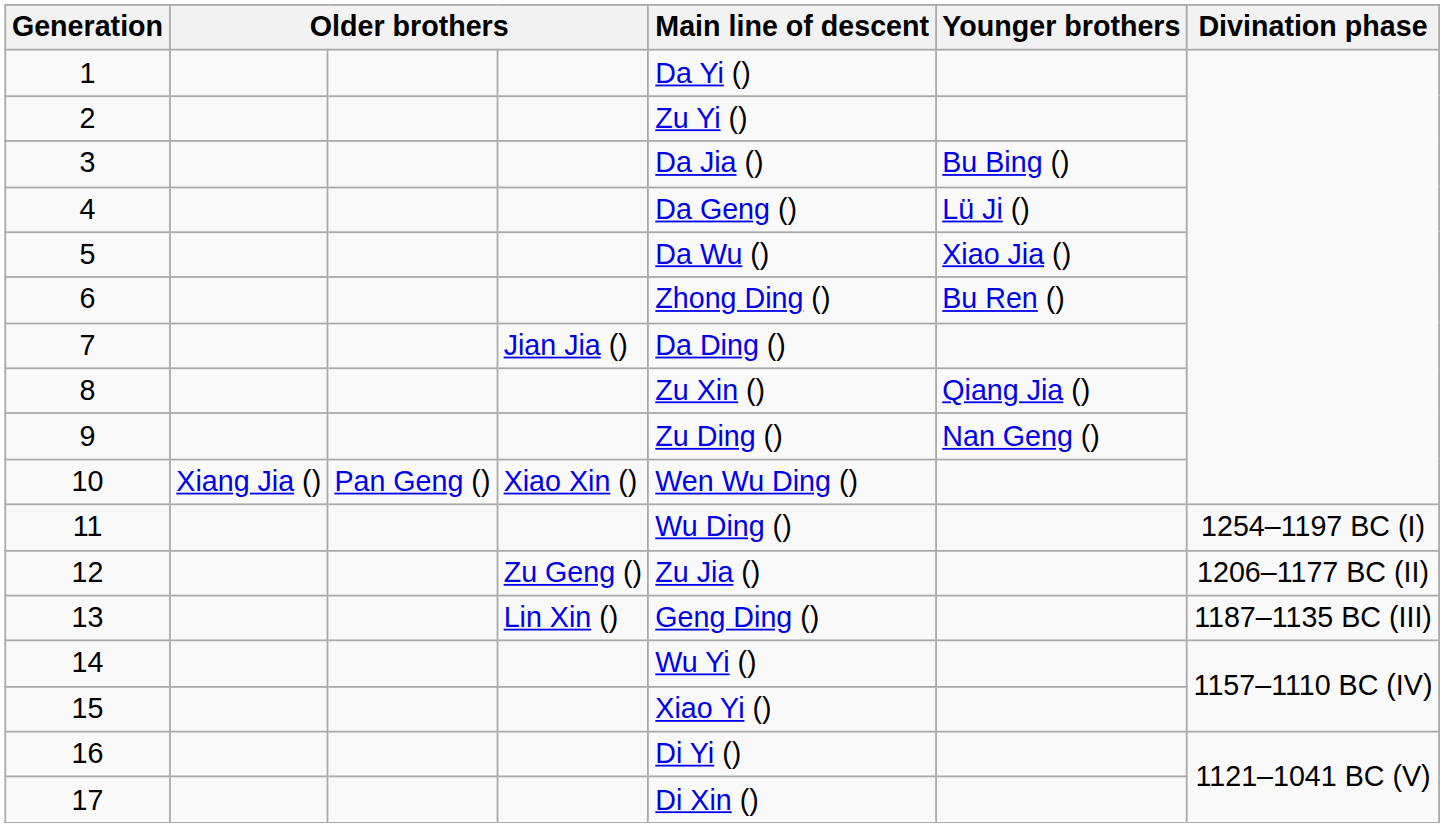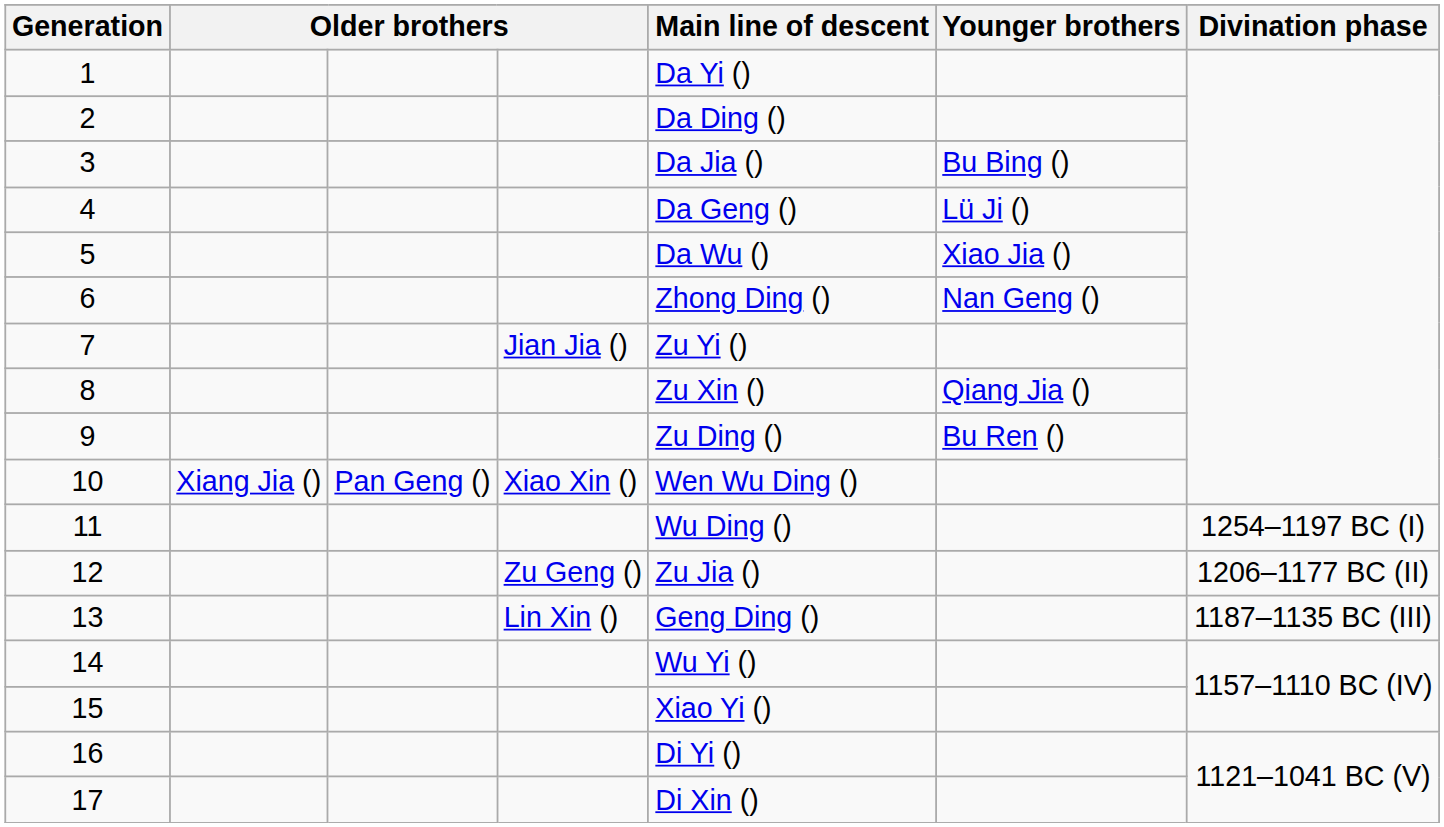 <table class="wikitable" style="margin: 1em auto 1em auto;">
 <tr>
 <th>Generation</th>
 <th colspan="3">Older brothers</th>
 <th>Main line of descent</th>
 <th>Younger brothers</th>
 <th>Divination phase</th>
 </tr>
 <tr>
 <td align="center">1</td>
 <td></td>
 <td></td>
 <td></td>
 <td><a href='#'>Da Yi</a> ()</td>
 <td></td>
 <td rowspan="10" align="center"></td>
 </tr>
 <tr>
 <td align="center">2</td>
 <td></td>
 <td></td>
 <td></td>
-<td><a href='#'>Zu Yi</a> ()</td>
+<td><a href='#'>Da Ding</a> ()</td>
 <td></td>
 </tr>
 <tr>
 <td align="center">3</td>
 <td></td>
 <td></td>
 <td></td>
 <td><a href='#'>Da Jia</a> ()</td>
 <td><a href='#'>Bu Bing</a> ()</td>
 </tr>
 <tr>
 <td align="center">4</td>
 <td></td>
 <td></td>
 <td align="center"></td>
 <td><a href='#'>Da Geng</a> ()</td>
 <td><a href='#'>Lü Ji</a> ()</td>
 </tr>
 <tr>
 <td align="center">5</td>
 <td></td>
 <td></td>
 <td></td>
 <td><a href='#'>Da Wu</a> ()</td>
 <td><a href='#'>Xiao Jia</a> ()</td>
 </tr>
 <tr>
 <td align="center">6</td>
 <td></td>
 <td></td>
 <td></td>
 <td><a href='#'>Zhong Ding</a> ()</td>
-<td><a href='#'>Bu Ren</a> ()</td>
+<td><a href='#'>Nan Geng</a> ()</td>
 </tr>
 <tr>
 <td align="center">7</td>
 <td></td>
 <td></td>
 <td><a href='#'>Jian Jia</a> ()</td>
-<td><a href='#'>Da Ding</a> ()</td>
+<td><a href='#'>Zu Yi</a> ()</td>
 <td></td>
 </tr>
 <tr>
 <td align="center">8</td>
 <td></td>
 <td></td>
 <td></td>
 <td><a href='#'>Zu Xin</a> ()</td>
 <td><a href='#'>Qiang Jia</a> ()</td>
 </tr>
 <tr>
 <td align="center">9</td>
 <td></td>
 <td></td>
 <td></td>
 <td><a href='#'>Zu Ding</a> ()</td>
-<td><a href='#'>Nan Geng</a> ()</td>
+<td><a href='#'>Bu Ren</a> ()</td>
 </tr>
 <tr>
 <td align="center">10</td>
 <td><a href='#'>Xiang Jia</a> ()</td>
 <td><a href='#'>Pan Geng</a> ()</td>
 <td><a href='#'>Xiao Xin</a> ()</td>
 <td><a href='#'>Wen Wu Ding</a> ()</td>
 <td></td>
 </tr>
 <tr>
 <td align="center">11</td>
 <td></td>
 <td></td>
 <td></td>
 <td><a href='#'>Wu Ding</a> ()</td>
 <td></td>
 <td align="center">1254–1197 BC (I)</td>
 </tr>
 <tr>
 <td align="center">12</td>
 <td></td>
 <td align="center"></td>
 <td><a href='#'>Zu Geng</a> ()</td>
 <td><a href='#'>Zu Jia</a> ()</td>
 <td></td>
 <td align="center">1206–1177 BC (II)</td>
 </tr>
 <tr>
 <td align="center">13</td>
 <td></td>
 <td></td>
 <td><a href='#'>Lin Xin</a> ()</td>
 <td><a href='#'>Geng Ding</a> ()</td>
 <td></td>
 <td align="center">1187–1135 BC (III)</td>
 </tr>
 <tr>
 <td align="center">14</td>
 <td></td>
 <td></td>
 <td></td>
 <td><a href='#'>Wu Yi</a> ()</td>
 <td></td>
 <td rowspan="2" align="center">1157–1110 BC (IV)</td>
 </tr>
 <tr>
 <td align="center">15</td>
 <td></td>
 <td></td>
 <td></td>
 <td><a href='#'>Xiao Yi</a> ()</td>
 <td></td>
 </tr>
 <tr>
 <td align="center">16</td>
 <td></td>
 <td></td>
 <td></td>
 <td><a href='#'>Di Yi</a> ()</td>
 <td></td>
 <td rowspan="2" align="center">1121–1041 BC (V)</td>
 </tr>
 <tr>
 <td align="center">17</td>
 <td></td>
 <td></td>
 <td></td>
 <td><a href='#'>Di Xin</a> ()</td>
 <td></td>
 </tr>
 </table>
